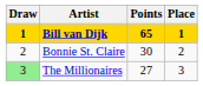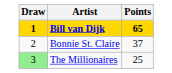 <table class="sortable wikitable" style="margin: 1em auto 1em auto; text-align:center">
 <tr>
 <th>Draw</th>
 <th>Artist</th>
 <th>Points</th>
-<th>Place</th>
 </tr>
 <tr style="font-weight:bold; background:gold;">
 <td>1</td>
 <td align="left"><a href='#'>Bill van Dijk</a></td>
 <td>65</td>
-<td>1</td>
 </tr>
 <tr>
 <td>2</td>
 <td align="left"><a href='#'>Bonnie St. Claire</a></td>
-<td>30</td>
-<td>2</td>
+<td>37</td>
 </tr>
 <tr>
 <td style="background: lightgreen;">3</td>
 <td align="left"><a href='#'>The Millionaires</a></td>
-<td>27</td>
-<td>3</td>
+<td>25</td>
 </tr>
 </table>
